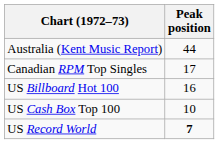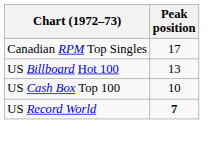 <table class="wikitable sortable">
 <tr>
 <th>Chart (1972–73)</th>
 <th>Peak<br>position</th>
-</tr>
-<tr>
-<td>Australia (<a href='#'>Kent Music Report</a>)</td>
-<td style="text-align:center;">44</td>
 </tr>
 <tr>
 <td>Canadian <em><a href='#'>RPM</a></em> Top Singles</td>
 <td style="text-align:center;">17</td>
 </tr>
 <tr>
 <td>US <em><a href='#'>Billboard</a></em> <a href='#'>Hot 100</a></td>
-<td style="text-align:center;">16</td>
+<td style="text-align:center;">13</td>
 </tr>
 <tr>
 <td>US <a href='#'><em>Cash Box</em></a> Top 100</td>
 <td align="center">10</td>
 </tr>
 <tr>
 <td>US <em><a href='#'>Record World</a></em></td>
 <td style="text-align:center;"><strong>7</strong></td>
 </tr>
 </table>
